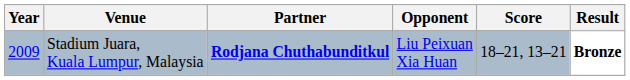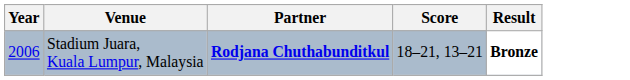 <table class="sortable wikitable" style="font-size: 90%;">
 <tr>
 <th>Year</th>
 <th>Venue</th>
 <th>Partner</th>
-<th>Opponent</th>
 <th>Score</th>
 <th>Result</th>
 </tr>
 <tr style="background:#AABBCC">
-<td align="center"><a href='#'>2009</a></td>
+<td align="center"><a href='#'>2006</a></td>
 <td align="left">Stadium Juara,<br><a href='#'>Kuala Lumpur</a>, Malaysia</td>
 <td align="left"><strong> <a href='#'>Rodjana Chuthabunditkul</a></strong></td>
-<td align="left"> <a href='#'>Liu Peixuan</a><br> <a href='#'>Xia Huan</a></td>
 <td align="left">18–21, 13–21</td>
 <td style="text-align:left; background:white"> <strong>Bronze</strong></td>
 </tr>
 </table>
